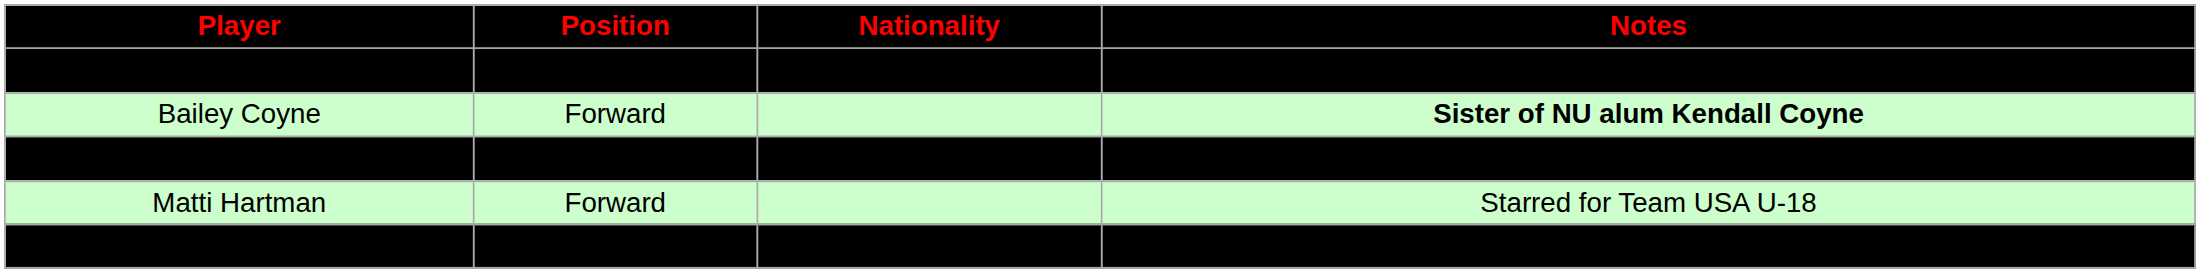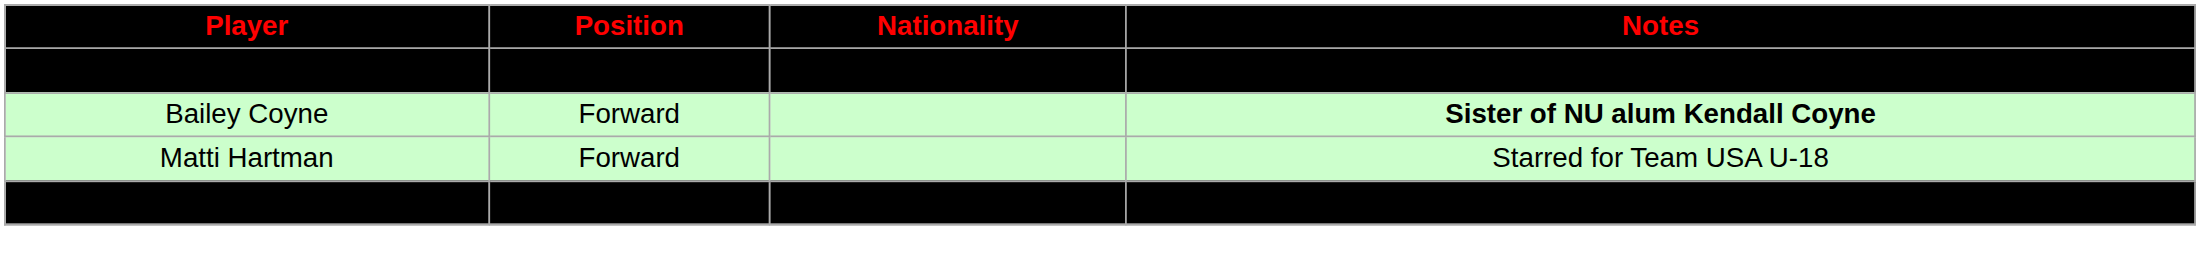 <table class="wikitable" width="80%">
 <tr align="center"  style=" background:black;color:red;">
 <td><strong>Player</strong></td>
 <td><strong>Position</strong></td>
 <td><strong>Nationality</strong></td>
 <td><strong>Notes</strong></td>
 </tr>
 <tr align="center" bgcolor=" ">
 <td>Paige Capistran</td>
 <td>Forward</td>
 <td></td>
 <td>Played for the Mid-Fairfield Stars</td>
 </tr>
 <tr align="center" bgcolor="#ccffcc">
 <td>Bailey Coyne</td>
 <td>Forward</td>
 <td></td>
 <td><strong>Sister of NU alum Kendall Coyne</strong></td>
 </tr>
-<tr align="center" bgcolor=" ">
-<td>Codie Cross</td>
-<td>Defender</td>
-<td></td>
-<td>Former Member of Team Canada U-18</td>
-</tr>
 <tr align="center" bgcolor="#ccffcc">
 <td>Matti Hartman</td>
 <td>Forward</td>
 <td></td>
 <td>Starred for Team USA U-18</td>
 </tr>
 <tr align="center" bgcolor=" ">
 <td>Andrea Renner</td>
-<td><strong>Forward</strong></td>
+<td>Forward</td>
 <td></td>
 <td>On Chicago Young Americans squad</td>
 </tr>
 <tr align="center" bgcolor=" ">
 </tr>
 </table>
